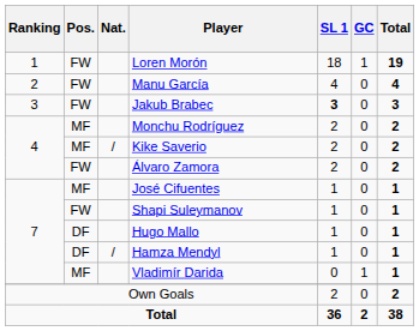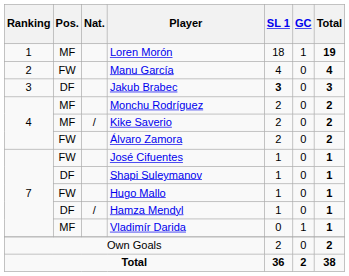 <table class="wikitable sortable" style="text-align:center">
 <tr>
 <th height=50>Ranking</th>
 <th height=50>Pos.</th>
 <th height=50>Nat.</th>
 <th width=220>Player</th>
 <th height=50><a href='#'>SL 1</a></th>
 <th height=50><a href='#'>GC</a></th>
 <th height=50><strong>Total</strong></th>
 </tr>
 <tr>
 <td>1</td>
-<td>FW</td>
+<td>MF</td>
 <td></td>
 <td align="left"><a href='#'>Loren Morón</a></td>
 <td>18</td>
 <td>1</td>
 <td><strong>19</strong></td>
 </tr>
 <tr>
 <td>2</td>
 <td>FW</td>
 <td></td>
 <td align="left"><a href='#'>Manu García</a></td>
 <td>4</td>
 <td>0</td>
 <td><strong>4</strong></td>
 </tr>
 <tr>
 <td>3</td>
-<td>FW</td>
+<td>DF</td>
 <td></td>
 <td align="left"><a href='#'>Jakub Brabec</a></td>
 <td><strong>3</strong></td>
 <td>0</td>
 <td><strong>3</strong></td>
 </tr>
 <tr>
 <td rowspan=3>4</td>
 <td>MF</td>
 <td></td>
 <td align="left"><a href='#'>Monchu Rodríguez</a></td>
 <td>2</td>
 <td>0</td>
 <td><strong>2</strong></td>
 </tr>
 <tr>
 <td>MF</td>
 <td> / </td>
 <td align="left"><a href='#'>Kike Saverio</a></td>
 <td>2</td>
 <td>0</td>
 <td><strong>2</strong></td>
 </tr>
 <tr>
 <td>FW</td>
 <td></td>
 <td align="left"><a href='#'>Álvaro Zamora</a></td>
 <td>2</td>
 <td>0</td>
 <td><strong>2</strong></td>
 </tr>
 <tr>
 <td rowspan=5>7</td>
-<td>MF</td>
+<td>FW</td>
 <td></td>
 <td align="left"><a href='#'>José Cifuentes</a></td>
 <td>1</td>
 <td>0</td>
 <td><strong>1</strong></td>
 </tr>
 <tr>
-<td>FW</td>
+<td>DF</td>
 <td></td>
 <td align="left"><a href='#'>Shapi Suleymanov</a></td>
 <td>1</td>
 <td>0</td>
 <td><strong>1</strong></td>
 </tr>
 <tr>
-<td>DF</td>
+<td>FW</td>
 <td></td>
 <td align="left"><a href='#'>Hugo Mallo</a></td>
 <td>1</td>
 <td>0</td>
 <td><strong>1</strong></td>
 </tr>
 <tr>
 <td>DF</td>
 <td> / </td>
 <td align="left"><a href='#'>Hamza Mendyl</a></td>
 <td>1</td>
 <td>0</td>
 <td><strong>1</strong></td>
 </tr>
 <tr>
 <td>MF</td>
 <td></td>
 <td align="left"><a href='#'>Vladimír Darida</a></td>
 <td>0</td>
 <td>1</td>
 <td><strong>1</strong></td>
 </tr>
 <tr>
 </tr>
 <tr class="sortbottom">
 <td colspan="4">Own Goals</td>
 <td>2</td>
 <td>0</td>
 <td><strong>2</strong></td>
 </tr>
 <tr class="sortbottom">
 <td colspan=4><strong>Total</strong></td>
 <td><strong>36</strong></td>
 <td><strong>2</strong></td>
 <td><strong>38</strong></td>
 </tr>
 </table>
